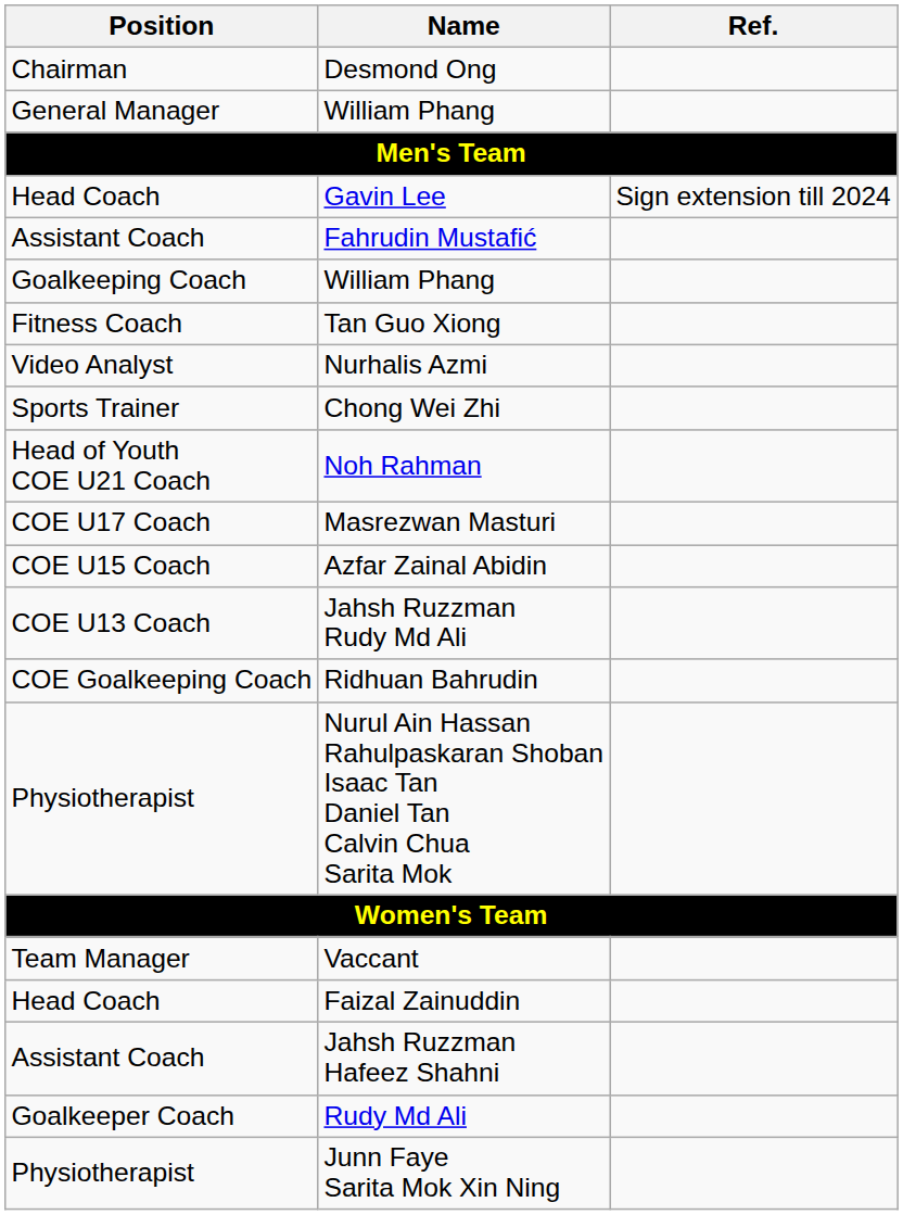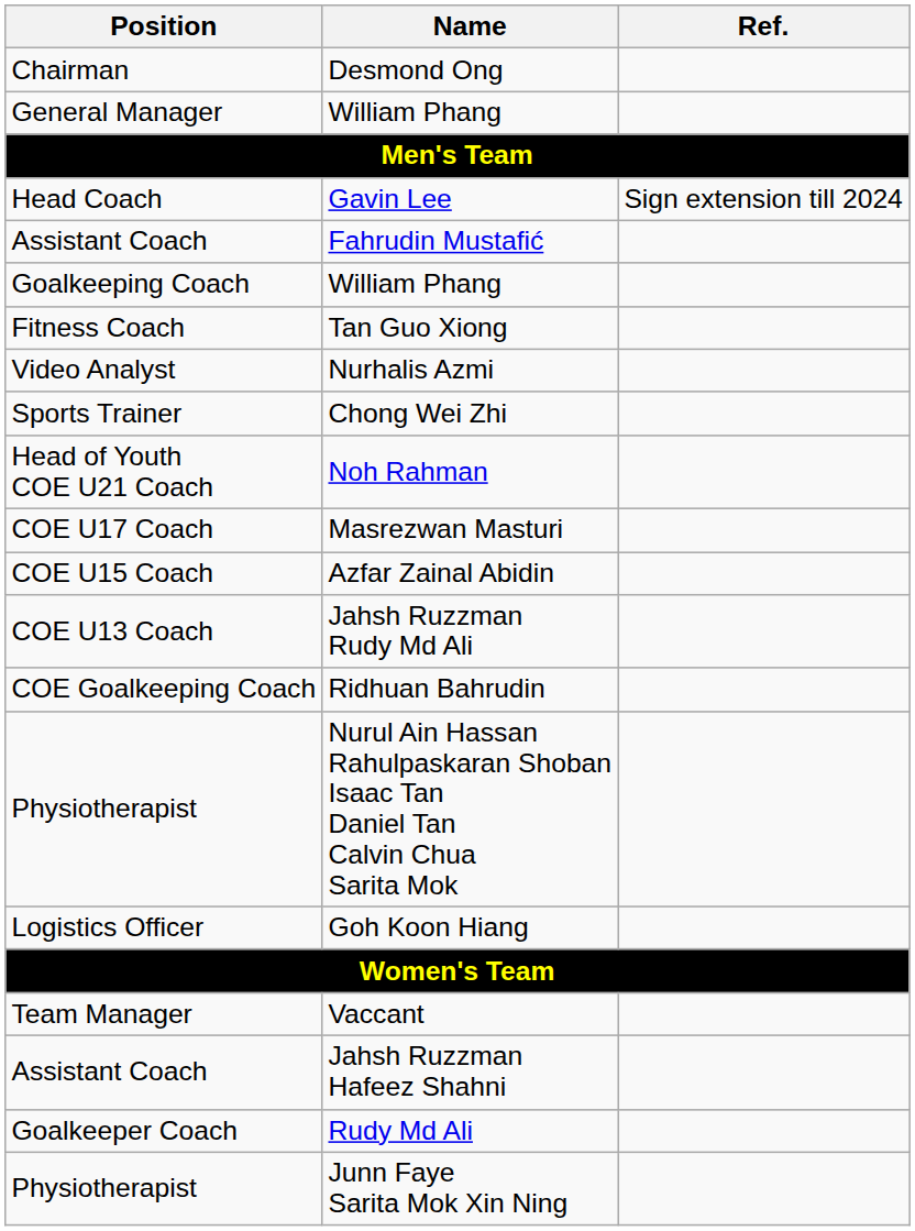 <table class="wikitable sortable mw-collapsible">
 <tr>
 <th>Position</th>
 <th>Name</th>
 <th>Ref.</th>
 </tr>
 <tr>
 <td>Chairman</td>
 <td> Desmond Ong</td>
 <td></td>
 </tr>
 <tr>
 <td>General Manager</td>
 <td> William Phang</td>
 <td></td>
 </tr>
 <tr>
 <th colspan="3" style="background:black; color:yellow; text-align:center;">Men's Team</th>
 </tr>
 <tr>
 <td>Head Coach</td>
 <td> <a href='#'>Gavin Lee</a></td>
 <td>Sign extension till 2024 </td>
 </tr>
 <tr>
 <td>Assistant Coach</td>
 <td> <a href='#'>Fahrudin Mustafić</a></td>
 <td></td>
 </tr>
 <tr>
 <td>Goalkeeping Coach</td>
 <td> William Phang</td>
 <td></td>
 </tr>
 <tr>
 <td>Fitness Coach</td>
 <td> Tan Guo Xiong</td>
 <td></td>
 </tr>
 <tr>
 <td>Video Analyst</td>
 <td> Nurhalis Azmi</td>
 <td></td>
 </tr>
 <tr>
 <td>Sports Trainer</td>
 <td> Chong Wei Zhi</td>
 <td></td>
 </tr>
 <tr>
 <td>Head of Youth <br>COE U21 Coach</td>
 <td> <a href='#'>Noh Rahman</a></td>
 <td></td>
 </tr>
 <tr>
 <td>COE U17 Coach</td>
 <td> Masrezwan Masturi</td>
 <td></td>
 </tr>
 <tr>
 <td>COE U15 Coach</td>
 <td> Azfar Zainal Abidin</td>
 <td></td>
 </tr>
 <tr>
 <td>COE U13 Coach</td>
 <td> Jahsh Ruzzman<br> Rudy Md Ali</td>
 <td></td>
 </tr>
 <tr>
 <td>COE Goalkeeping Coach</td>
 <td> Ridhuan Bahrudin</td>
 <td></td>
 </tr>
 <tr>
 <td>Physiotherapist</td>
 <td> Nurul Ain Hassan<br> Rahulpaskaran Shoban<br> Isaac Tan<br> Daniel Tan<br> Calvin Chua<br> Sarita Mok</td>
 </tr>
 <tr>
+<td>Logistics Officer</td>
+<td> Goh Koon Hiang</td>
+<td></td>
+</tr>
+<tr>
 <th colspan="3" style="background:black; color:yellow; text-align:center;">Women's Team</th>
 </tr>
 <tr>
 <td>Team Manager</td>
 <td>Vaccant</td>
-<td></td>
-</tr>
-<tr>
-<td>Head Coach</td>
-<td> Faizal Zainuddin</td>
 <td></td>
 </tr>
 <tr>
 <td>Assistant Coach</td>
 <td> Jahsh Ruzzman<br> Hafeez Shahni</td>
 <td></td>
 </tr>
 <tr>
 <td>Goalkeeper Coach</td>
 <td> <a href='#'>Rudy Md Ali</a></td>
 <td></td>
 </tr>
 <tr>
 <td>Physiotherapist</td>
 <td> Junn Faye<br> Sarita Mok Xin Ning</td>
 <td></td>
 </tr>
 </table>
